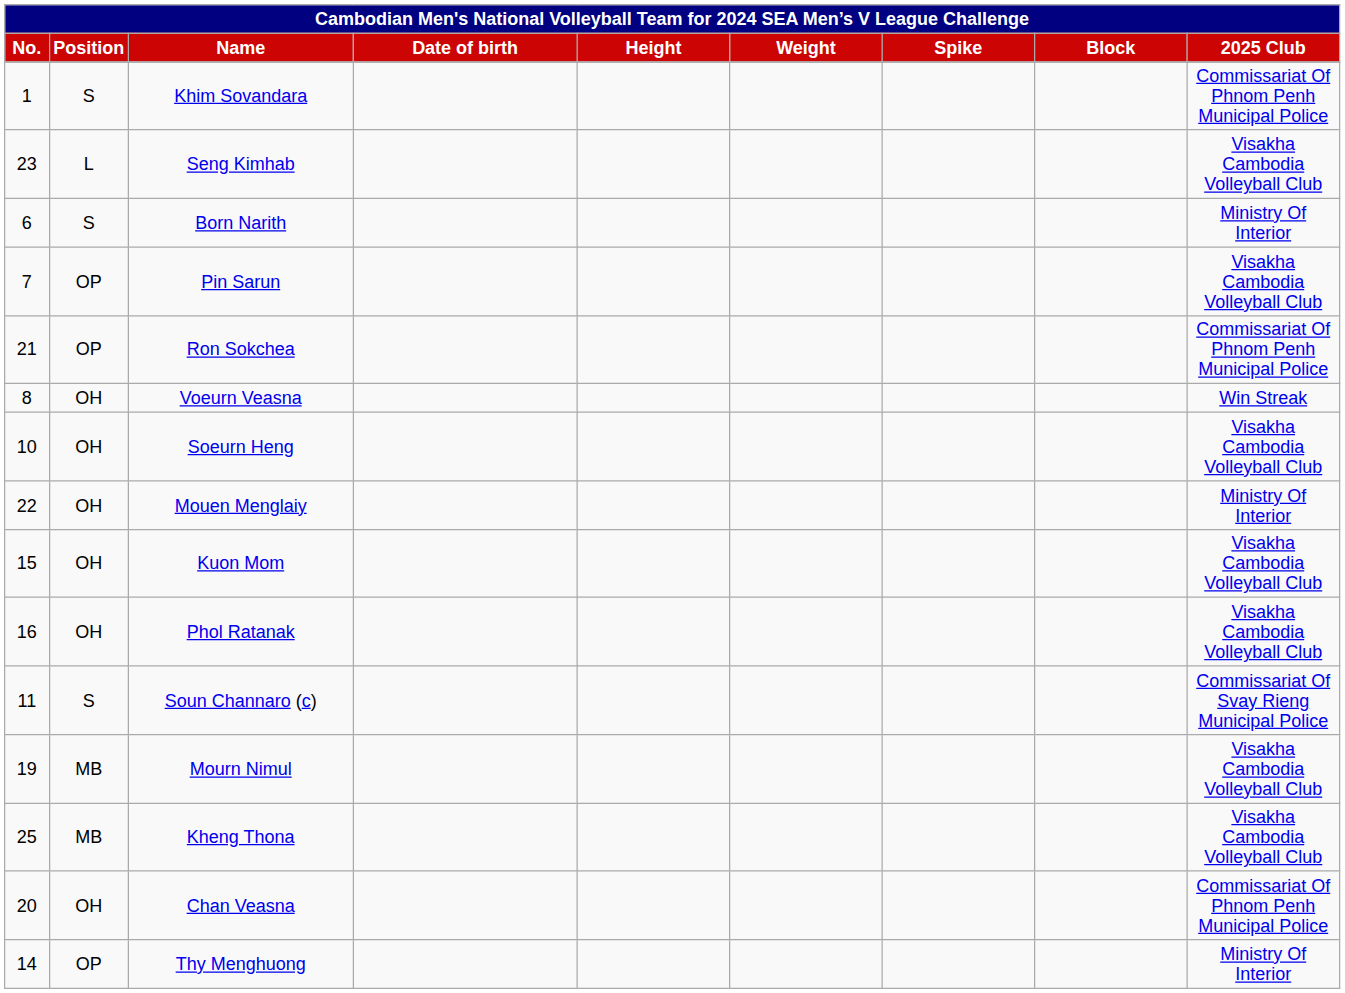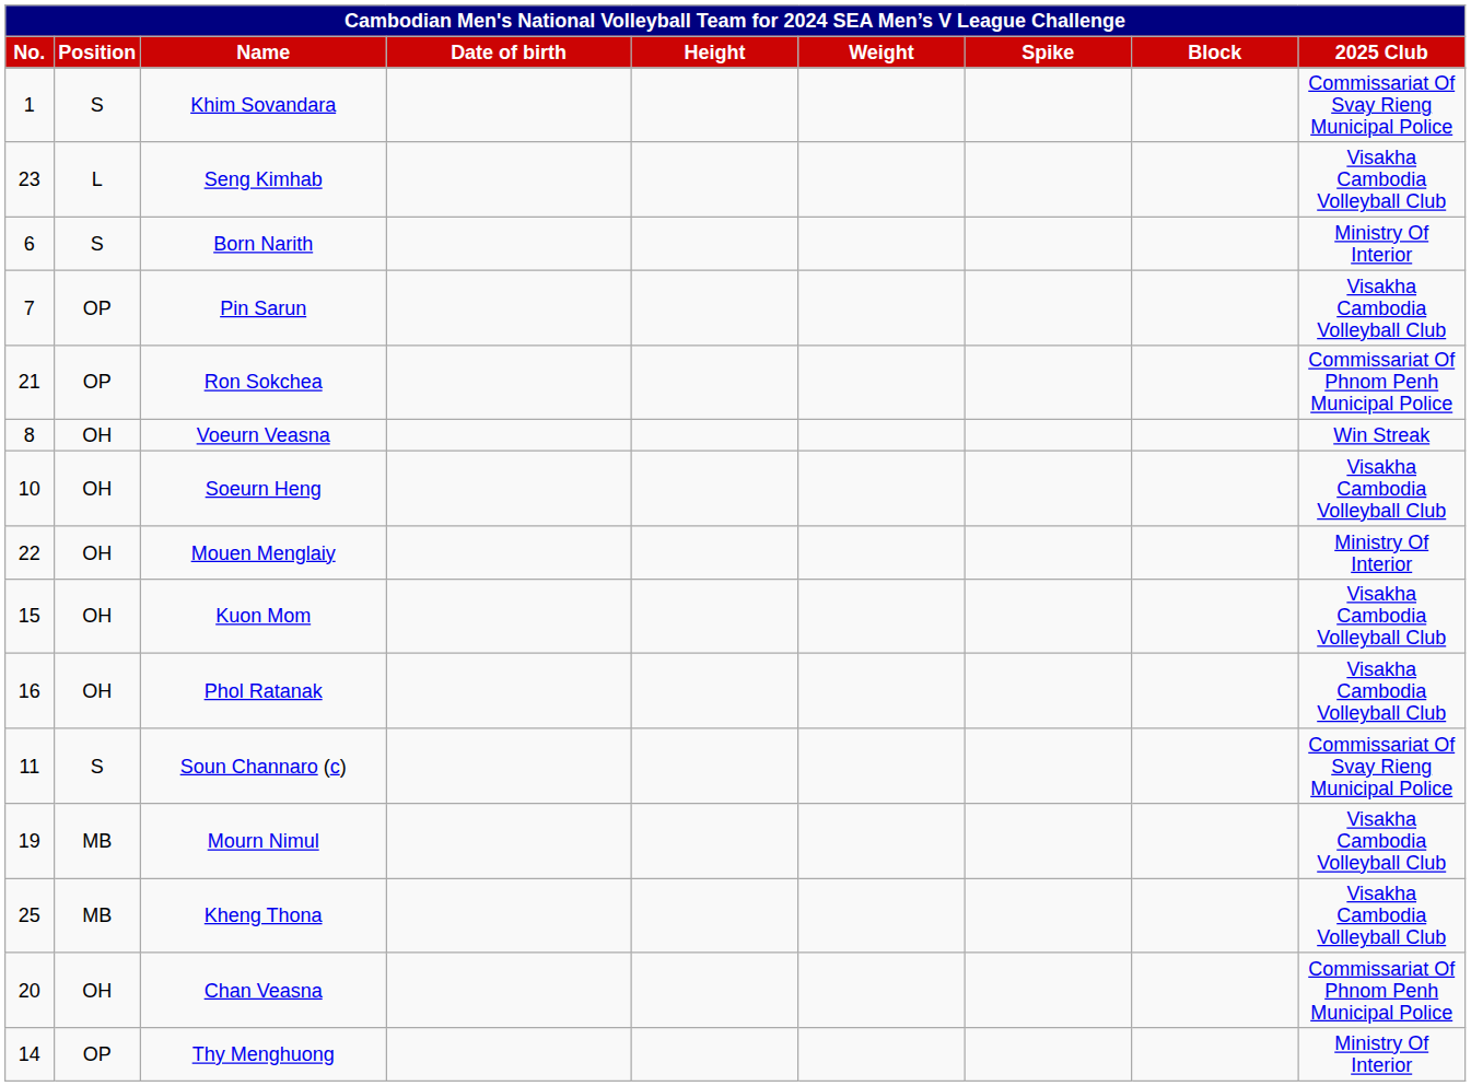 <table class="wikitable sortable" style="font-size:90%; text-align:center;">
 <tr>
 <th colspan="9" style= "background:#000080; color:white; text-align: center"><strong>Cambodian Men's National Volleyball Team for 2024 SEA Men’s V League Challenge</strong></th>
 </tr>
 <tr>
 <th style="width:2em; background:#CC0404; color:white;">No.</th>
 <th style="width:2em; background:#CC0404; color:white;">Position</th>
 <th style="width:12em; background:#CC0404; color:white;">Name</th>
 <th style="width:12em; background:#CC0404; color:white;">Date of birth</th>
 <th style="width:8em; background:#CC0404; color:white;">Height</th>
 <th style="width:8em; background:#CC0404; color:white;">Weight</th>
 <th style="width:8em; background:#CC0404; color:white;">Spike</th>
 <th style="width:8em; background:#CC0404; color:white;">Block</th>
 <th style="width:8em; background:#CC0404; color:white;">2025 Club</th>
 </tr>
 <tr align=center>
 </tr>
 <tr>
 <td>1</td>
 <td>S</td>
 <td><a href='#'>Khim Sovandara</a></td>
 <td></td>
 <td></td>
 <td></td>
 <td></td>
 <td></td>
-<td> <a href='#'>Commissariat Of Phnom Penh Municipal Police</a></td>
+<td> <a href='#'>Commissariat Of Svay Rieng Municipal Police</a></td>
 </tr>
 <tr>
 <td>23</td>
 <td>L</td>
 <td><a href='#'>Seng Kimhab</a></td>
 <td></td>
 <td></td>
 <td></td>
 <td></td>
 <td></td>
 <td> <a href='#'>Visakha Cambodia Volleyball Club</a></td>
 </tr>
 <tr>
 <td>6</td>
 <td>S</td>
 <td><a href='#'>Born Narith</a></td>
 <td></td>
 <td></td>
 <td></td>
 <td></td>
 <td></td>
 <td> <a href='#'>Ministry Of Interior </a></td>
 </tr>
 <tr>
 <td>7</td>
 <td>OP</td>
 <td><a href='#'>Pin Sarun</a></td>
 <td></td>
 <td></td>
 <td></td>
 <td></td>
 <td></td>
 <td> <a href='#'>Visakha Cambodia Volleyball Club</a></td>
 </tr>
 <tr>
 <td>21</td>
 <td>OP</td>
 <td><a href='#'>Ron Sokchea</a></td>
 <td></td>
 <td></td>
 <td></td>
 <td></td>
 <td></td>
 <td> <a href='#'>Commissariat Of Phnom Penh Municipal Police</a></td>
 </tr>
 <tr>
 <td>8</td>
 <td>OH</td>
 <td><a href='#'>Voeurn Veasna</a></td>
 <td></td>
 <td></td>
 <td></td>
 <td></td>
 <td></td>
 <td> <a href='#'>Win Streak</a></td>
 </tr>
 <tr>
 <td>10</td>
 <td>OH</td>
 <td><a href='#'>Soeurn Heng</a></td>
 <td></td>
 <td></td>
 <td></td>
 <td></td>
 <td></td>
 <td> <a href='#'>Visakha Cambodia Volleyball Club</a></td>
 </tr>
 <tr>
 <td>22</td>
 <td>OH</td>
 <td><a href='#'>Mouen Menglaiy</a></td>
 <td></td>
 <td></td>
 <td></td>
 <td></td>
 <td></td>
 <td> <a href='#'>Ministry Of Interior </a></td>
 </tr>
 <tr>
 <td>15</td>
 <td>OH</td>
 <td><a href='#'>Kuon Mom</a></td>
 <td></td>
 <td></td>
 <td></td>
 <td></td>
 <td></td>
 <td> <a href='#'>Visakha Cambodia Volleyball Club</a></td>
 </tr>
 <tr>
 <td>16</td>
 <td>OH</td>
 <td><a href='#'>Phol Ratanak</a></td>
 <td></td>
 <td></td>
 <td></td>
 <td></td>
 <td></td>
 <td> <a href='#'>Visakha Cambodia Volleyball Club</a></td>
 </tr>
 <tr>
 <td>11</td>
 <td>S</td>
 <td><a href='#'>Soun Channaro</a> (<a href='#'>c</a>)</td>
 <td></td>
 <td></td>
 <td></td>
 <td></td>
 <td></td>
 <td> <a href='#'>Commissariat Of Svay Rieng Municipal Police</a></td>
 </tr>
 <tr>
 <td>19</td>
 <td>MB</td>
 <td><a href='#'>Mourn Nimul</a></td>
 <td></td>
 <td></td>
 <td></td>
 <td></td>
 <td></td>
 <td> <a href='#'>Visakha Cambodia Volleyball Club</a></td>
 </tr>
 <tr>
 <td>25</td>
 <td>MB</td>
 <td><a href='#'>Kheng Thona</a></td>
 <td></td>
 <td></td>
 <td></td>
 <td></td>
 <td></td>
 <td> <a href='#'>Visakha Cambodia Volleyball Club</a></td>
 </tr>
 <tr>
 <td>20</td>
 <td>OH</td>
 <td><a href='#'>Chan Veasna</a></td>
 <td></td>
 <td></td>
 <td></td>
 <td></td>
 <td></td>
 <td> <a href='#'>Commissariat Of Phnom Penh Municipal Police</a></td>
 </tr>
 <tr>
 <td>14</td>
 <td>OP</td>
 <td><a href='#'>Thy Menghuong</a></td>
 <td></td>
 <td></td>
 <td></td>
 <td></td>
 <td></td>
 <td> <a href='#'>Ministry Of Interior </a></td>
 </tr>
 </table>
